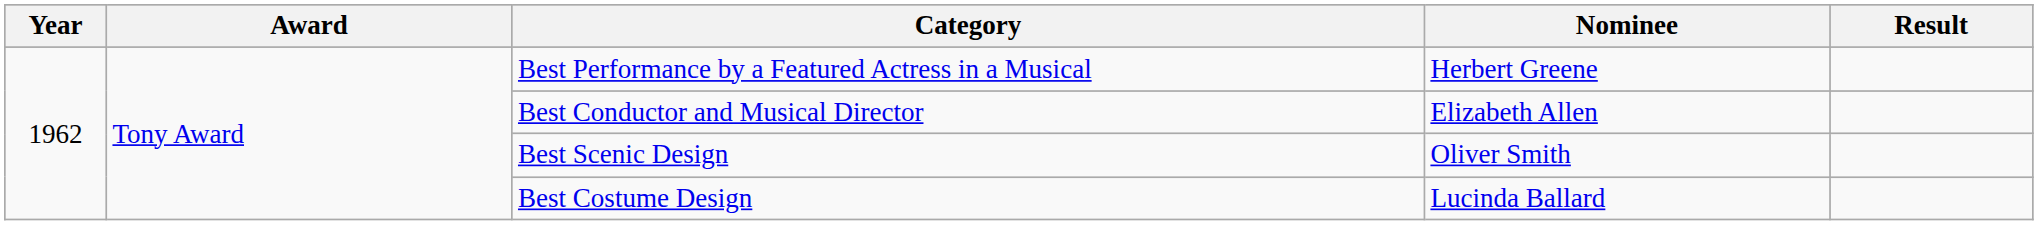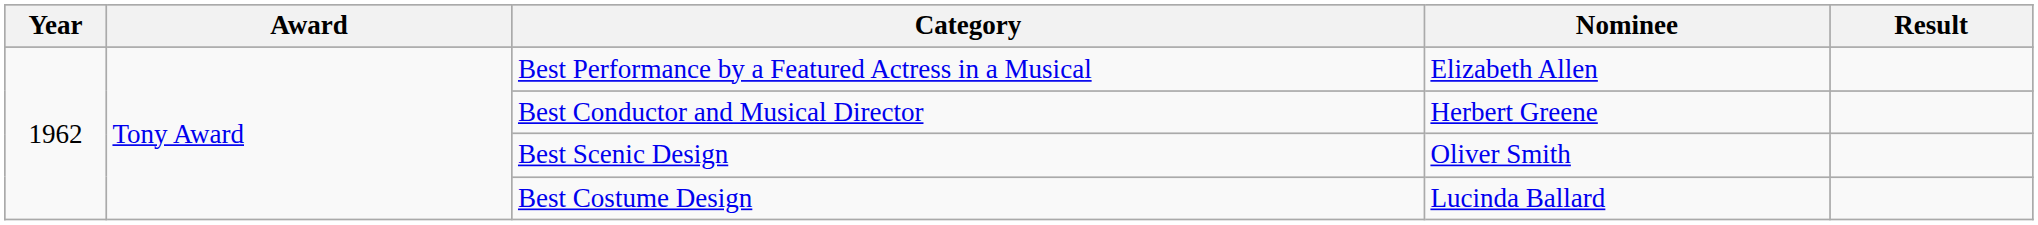 <table class="wikitable" width="95%">
 <tr>
 <th width="5%">Year</th>
 <th width="20%">Award</th>
 <th width="45%">Category</th>
 <th width="20%">Nominee</th>
 <th width="10%">Result</th>
 </tr>
 <tr>
 <td rowspan="4" align="center">1962</td>
 <td rowspan="4"><a href='#'>Tony Award</a></td>
 <td><a href='#'>Best Performance by a Featured Actress in a Musical</a></td>
-<td><a href='#'>Herbert Greene</a></td>
+<td><a href='#'>Elizabeth Allen</a></td>
 <td></td>
 </tr>
 <tr>
 <td><a href='#'>Best Conductor and Musical Director</a></td>
-<td><a href='#'>Elizabeth Allen</a></td>
+<td><a href='#'>Herbert Greene</a></td>
 <td></td>
 </tr>
 <tr>
 <td><a href='#'>Best Scenic Design</a></td>
 <td><a href='#'>Oliver Smith</a></td>
 <td></td>
 </tr>
 <tr>
 <td><a href='#'>Best Costume Design</a></td>
 <td><a href='#'>Lucinda Ballard</a></td>
 <td></td>
 </tr>
 </table>
